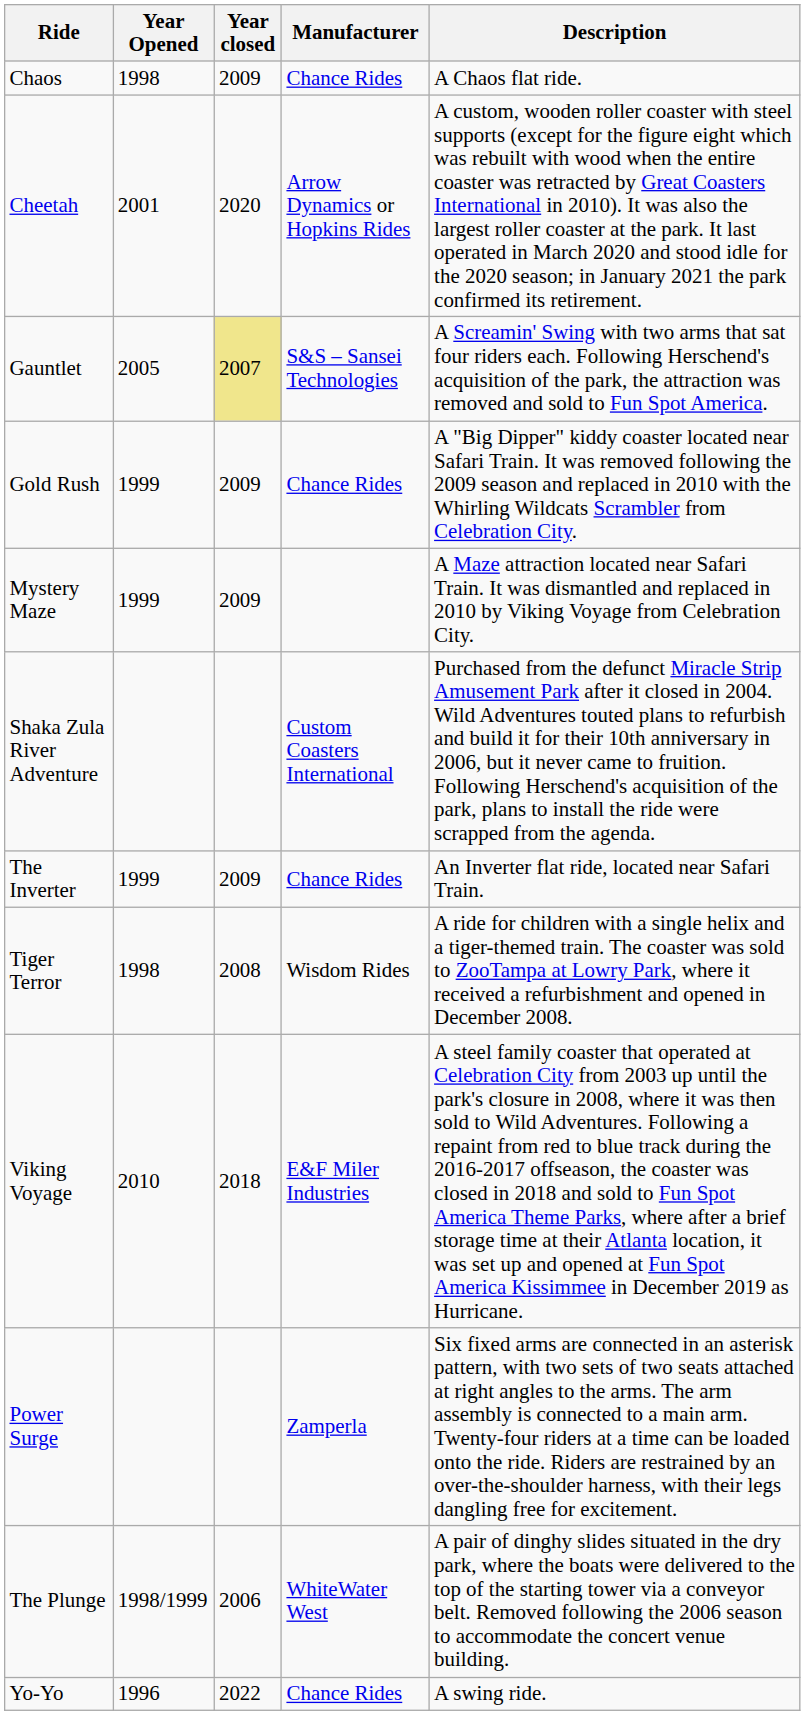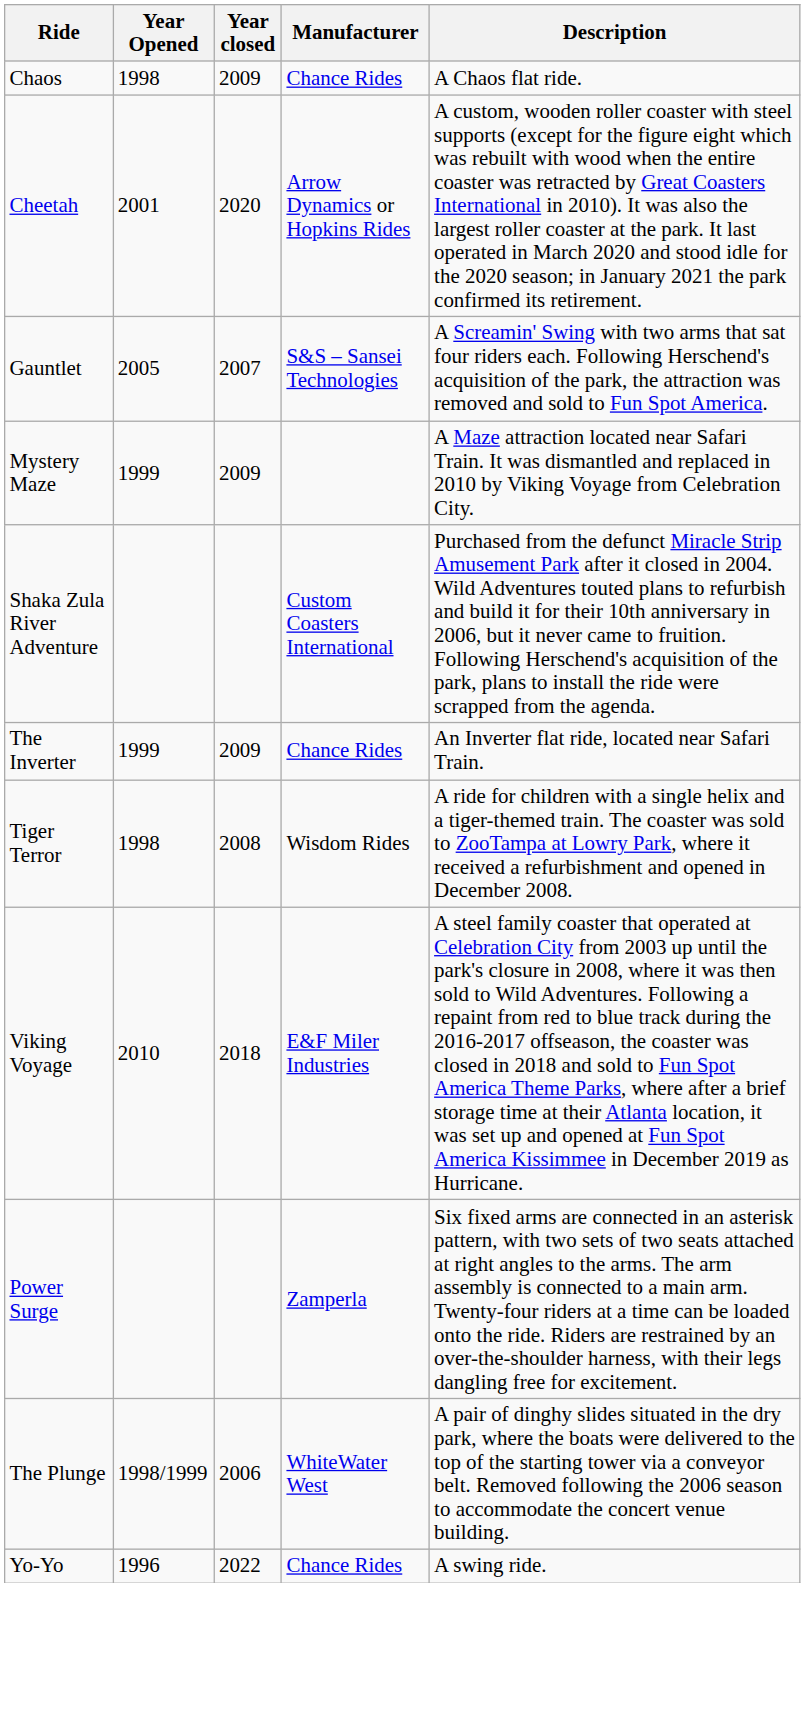 <table class="wikitable sortable">
 <tr>
 <th>Ride</th>
 <th>Year Opened</th>
 <th>Year closed</th>
 <th>Manufacturer</th>
 <th>Description</th>
 </tr>
 <tr>
 <td>Chaos</td>
 <td>1998</td>
 <td>2009</td>
 <td><a href='#'>Chance Rides</a></td>
 <td>A Chaos flat ride.</td>
 </tr>
 <tr>
 <td><a href='#'>Cheetah</a></td>
 <td>2001</td>
 <td>2020</td>
 <td><a href='#'>Arrow Dynamics</a> or <a href='#'>Hopkins Rides</a></td>
 <td>A custom, wooden roller coaster with steel supports (except for the figure eight which was rebuilt with wood when the entire coaster was retracted by <a href='#'>Great Coasters International</a> in 2010). It was also the largest roller coaster at the park. It last operated in March 2020 and stood idle for the 2020 season; in January 2021 the park confirmed its retirement.</td>
 </tr>
 <tr>
 <td>Gauntlet</td>
 <td>2005</td>
-<td style="background: khaki;">2007</td>
+<td>2007</td>
 <td><a href='#'>S&S – Sansei Technologies</a></td>
 <td>A <a href='#'>Screamin' Swing</a> with two arms that sat four riders each. Following Herschend's acquisition of the park, the attraction was removed and sold to <a href='#'>Fun Spot America</a>.</td>
-</tr>
-<tr>
-<td>Gold Rush</td>
-<td>1999</td>
-<td>2009</td>
-<td><a href='#'>Chance Rides</a></td>
-<td>A "Big Dipper" kiddy coaster located near Safari Train. It was removed following the 2009 season and replaced in 2010 with the Whirling Wildcats <a href='#'>Scrambler</a> from <a href='#'>Celebration City</a>.</td>
 </tr>
 <tr>
 <td>Mystery Maze</td>
 <td>1999</td>
 <td>2009</td>
 <td></td>
 <td>A <a href='#'>Maze</a> attraction located near Safari Train. It was dismantled and replaced in 2010 by Viking Voyage from Celebration City.</td>
 </tr>
 <tr>
 <td>Shaka Zula River Adventure</td>
 <td></td>
 <td></td>
 <td><a href='#'>Custom Coasters International</a></td>
 <td>Purchased from the defunct <a href='#'>Miracle Strip Amusement Park</a> after it closed in 2004. Wild Adventures touted plans to refurbish and build it for their 10th anniversary in 2006, but it never came to fruition. Following Herschend's acquisition of the park, plans to install the ride were scrapped from the agenda.</td>
 </tr>
 <tr>
 <td>The Inverter</td>
 <td>1999</td>
 <td>2009</td>
 <td><a href='#'>Chance Rides</a></td>
 <td>An Inverter flat ride, located near Safari Train.</td>
 </tr>
 <tr>
 <td>Tiger Terror</td>
 <td>1998</td>
 <td>2008</td>
 <td>Wisdom Rides</td>
 <td>A ride for children with a single helix and a tiger-themed train. The coaster was sold to <a href='#'>ZooTampa at Lowry Park</a>, where it received a refurbishment and opened in December 2008.</td>
 </tr>
 <tr>
 <td>Viking Voyage</td>
 <td>2010</td>
 <td>2018</td>
 <td><a href='#'>E&F Miler Industries</a></td>
 <td>A steel family coaster that operated at <a href='#'>Celebration City</a> from 2003 up until the park's closure in 2008, where it was then sold to Wild Adventures. Following a repaint from red to blue track during the 2016-2017 offseason, the coaster was closed in 2018 and sold to <a href='#'>Fun Spot America Theme Parks</a>, where after a brief storage time at their <a href='#'>Atlanta</a> location, it was set up and opened at <a href='#'>Fun Spot America Kissimmee</a> in December 2019 as Hurricane.</td>
 </tr>
 <tr>
 <td><a href='#'>Power Surge</a></td>
 <td></td>
 <td></td>
 <td><a href='#'>Zamperla</a></td>
 <td>Six fixed arms are connected in an asterisk pattern, with two sets of two seats attached at right angles to the arms. The arm assembly is connected to a main arm. Twenty-four riders at a time can be loaded onto the ride. Riders are restrained by an over-the-shoulder harness, with their legs dangling free for excitement.</td>
 </tr>
 <tr>
 <td>The Plunge</td>
 <td>1998/1999</td>
 <td>2006</td>
 <td><a href='#'>WhiteWater West</a></td>
 <td>A pair of dinghy slides situated in the dry park, where the boats were delivered to the top of the starting tower via a conveyor belt. Removed following the 2006 season to accommodate the concert venue building.</td>
 </tr>
 <tr>
 <td>Yo-Yo</td>
 <td>1996</td>
 <td>2022</td>
 <td><a href='#'>Chance Rides</a></td>
 <td>A swing ride.</td>
 </tr>
 </table>
